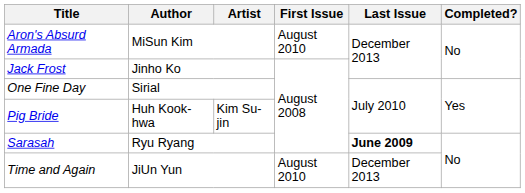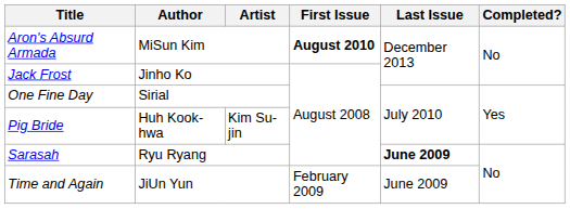 <table class="wikitable sortable" style="background: #FFF; width: 74%;">
 <tr>
 <th>Title</th>
 <th>Author</th>
 <th>Artist</th>
 <th>First Issue</th>
 <th>Last Issue</th>
 <th>Completed?</th>
 </tr>
 <tr>
 <td><em><a href='#'>Aron's Absurd Armada</a></em></td>
 <td colspan="2">MiSun Kim</td>
-<td>August 2010</td>
+<td><strong>August 2010</strong></td>
 <td rowspan="2">December 2013</td>
 <td rowspan="2">No</td>
 </tr>
 <tr>
 <td><em><a href='#'>Jack Frost</a></em></td>
 <td colspan="2">Jinho Ko</td>
 <td rowspan="4">August 2008</td>
 </tr>
 <tr>
 <td><em>One Fine Day</em></td>
 <td colspan="2">Sirial</td>
 <td rowspan="2">July 2010</td>
 <td rowspan="2">Yes</td>
 </tr>
 <tr>
 <td><em><a href='#'>Pig Bride</a></em></td>
 <td>Huh Kook-hwa</td>
 <td>Kim Su-jin</td>
 </tr>
 <tr style=>
 <td><em><a href='#'>Sarasah</a></em></td>
 <td colspan="2">Ryu Ryang</td>
 <td><strong>June 2009</strong></td>
 <td rowspan="2">No</td>
 </tr>
 <tr>
 <td><em>Time and Again</em></td>
 <td colspan="2">JiUn Yun</td>
-<td>August 2010</td>
-<td>December 2013</td>
+<td>February 2009</td>
+<td>June 2009</td>
 </tr>
 </table>
